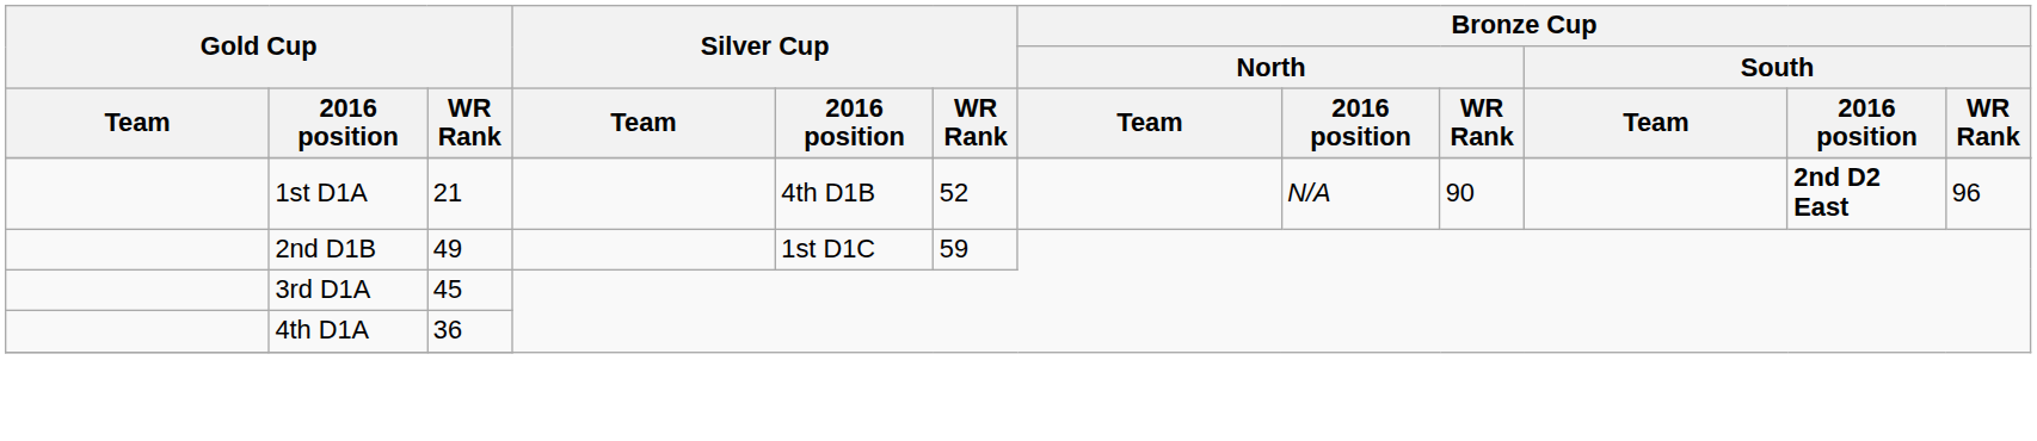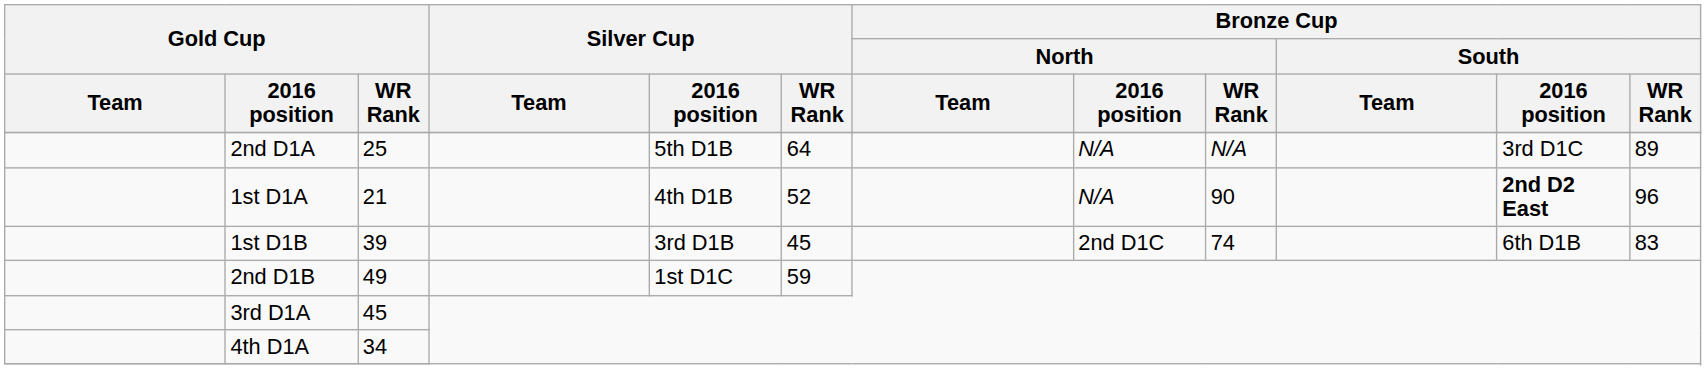 <table class="wikitable">
 <tr>
 <th colspan=3 rowspan=2 width="33.3%">Gold Cup</th>
 <th colspan=3 rowspan=2 width="33.3%">Silver Cup</th>
 <th colspan=6 width="33.3%">Bronze Cup</th>
 </tr>
 <tr>
 <th colspan=3 width="16%">North</th>
 <th colspan=3 width="16%">South</th>
 </tr>
 <tr>
 <th width="9%">Team</th>
 <th width="5%">2016 position</th>
 <th width="1%">WR Rank</th>
 <th width="9%">Team</th>
 <th width="5%">2016 position</th>
 <th width="1%">WR Rank</th>
 <th width="9%">Team</th>
 <th width="5%">2016 position</th>
 <th width="1%">WR Rank</th>
 <th width="9%">Team</th>
 <th width="5%">2016 position</th>
 <th width="1%">WR Rank</th>
 </tr>
 <tr>
 </tr>
 <tr>
 <td></td>
+<td>2nd D1A</td>
+<td>25</td>
+<td></td>
+<td>5th D1B</td>
+<td>64</td>
+<td></td>
+<td><em>N/A</em></td>
+<td><em>N/A</em></td>
+<td></td>
+<td>3rd D1C</td>
+<td>89</td>
+</tr>
+<tr>
+<td></td>
 <td>1st D1A</td>
 <td>21</td>
 <td></td>
 <td>4th D1B</td>
 <td>52</td>
 <td><s><em></em></s></td>
 <td><em>N/A</em></td>
 <td>90</td>
 <td></td>
 <td><strong>2nd D2 East</strong></td>
 <td>96</td>
+</tr>
+<tr>
+<td></td>
+<td>1st D1B</td>
+<td>39</td>
+<td></td>
+<td>3rd D1B</td>
+<td>45</td>
+<td></td>
+<td>2nd D1C</td>
+<td>74</td>
+<td></td>
+<td>6th D1B</td>
+<td>83</td>
 </tr>
 <tr>
 <td></td>
 <td>2nd D1B</td>
 <td>49</td>
 <td></td>
 <td>1st D1C</td>
 <td>59</td>
 </tr>
 <tr>
 <td></td>
 <td>3rd D1A</td>
 <td>45</td>
 </tr>
 <tr>
 <td></td>
 <td>4th D1A</td>
-<td>36</td>
+<td>34</td>
 </tr>
 <tr>
 </tr>
 </table>
